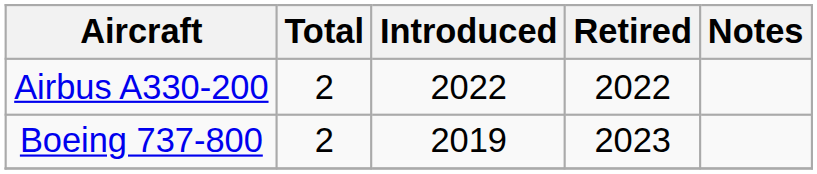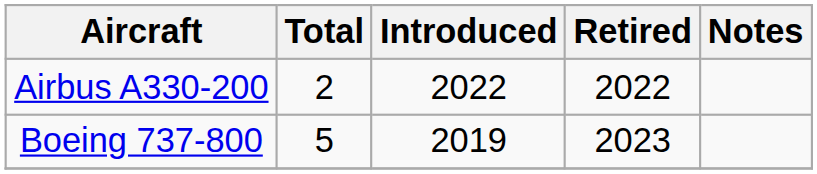 <table class="wikitable" style="border-collapse:collapse;text-align:center;  margin: 1em auto;">
 <tr>
 <th>Aircraft</th>
 <th>Total</th>
 <th>Introduced</th>
 <th>Retired</th>
 <th>Notes</th>
 </tr>
 <tr>
 <td><a href='#'>Airbus A330-200</a></td>
 <td>2</td>
 <td>2022</td>
 <td>2022</td>
 <td></td>
 </tr>
 <tr>
 <td><a href='#'>Boeing 737-800</a></td>
-<td>2</td>
+<td>5</td>
 <td>2019</td>
 <td>2023</td>
 <td></td>
 </tr>
 <tr>
 </tr>
 </table>
